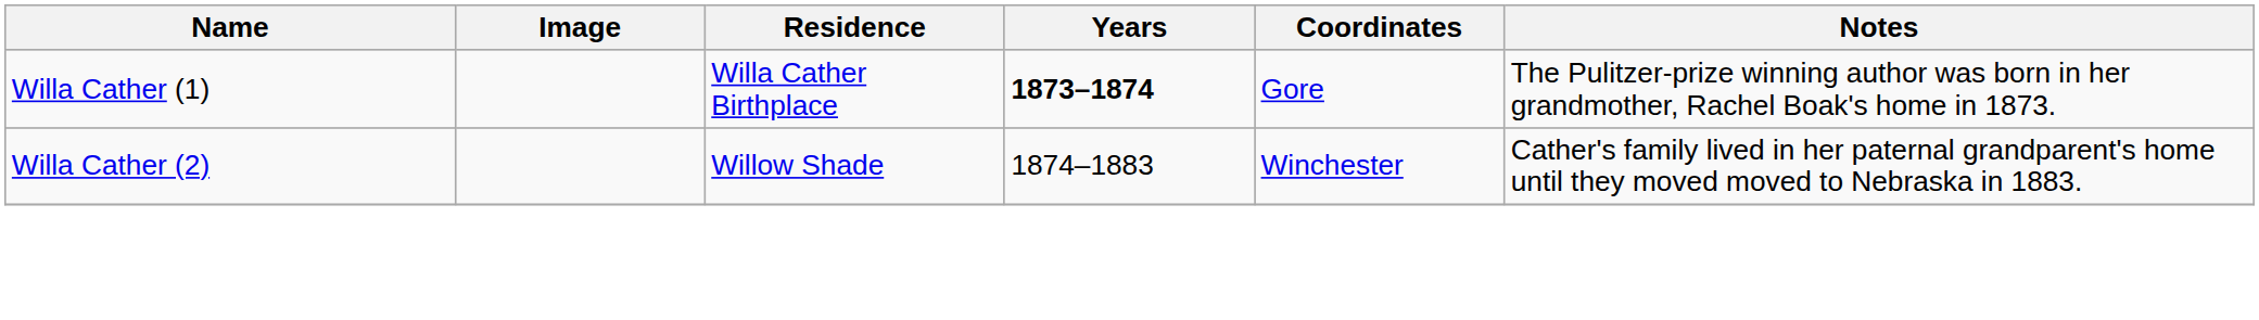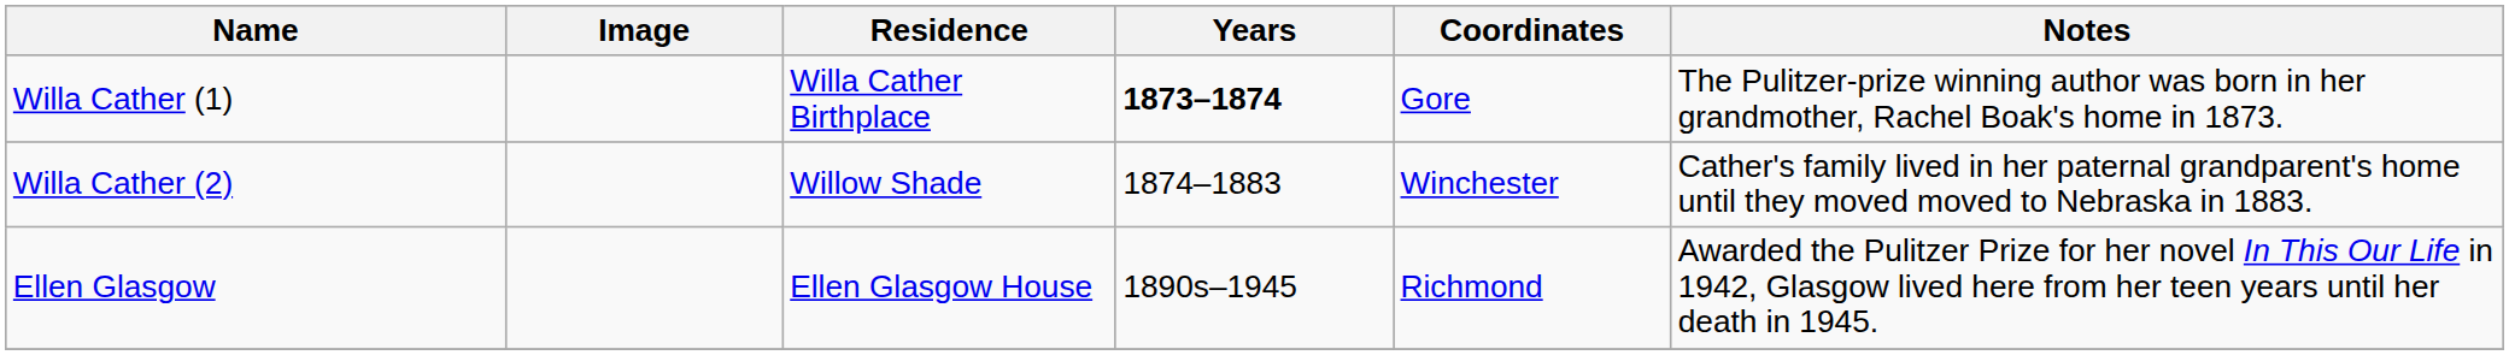 <table class="wikitable sortable" style="width: 100%">
 <tr>
 <th width="18%">Name</th>
 <th width="10%">Image</th>
 <th width="12%">Residence</th>
 <th width="10%">Years</th>
 <th width="10%">Coordinates</th>
 <th width="30%">Notes</th>
 </tr>
 <tr>
 <td><a href='#'>Willa Cather</a> (1)</td>
 <td></td>
 <td><a href='#'>Willa Cather Birthplace</a></td>
 <td><strong>1873–1874</strong></td>
 <td><a href='#'>Gore</a> <br> </td>
 <td>The Pulitzer-prize winning author was born in her grandmother, Rachel Boak's home in 1873.</td>
 </tr>
 <tr>
 <td><a href='#'>Willa Cather (2)</a></td>
 <td></td>
 <td><a href='#'>Willow Shade</a></td>
 <td>1874–1883</td>
 <td><a href='#'>Winchester</a> <br></td>
 <td>Cather's family lived in her paternal grandparent's home until they moved moved to Nebraska in 1883.</td>
 </tr>
 <tr>
+<td><a href='#'>Ellen Glasgow</a></td>
+<td></td>
+<td><a href='#'>Ellen Glasgow House</a></td>
+<td>1890s–1945</td>
+<td><a href='#'>Richmond</a> <br></td>
+<td>Awarded the Pulitzer Prize for her novel <a href='#'><em>In This Our Life</em></a> in 1942, Glasgow lived here from her teen years until her death in 1945.</td>
+</tr>
+<tr>
 </tr>
 </table>
